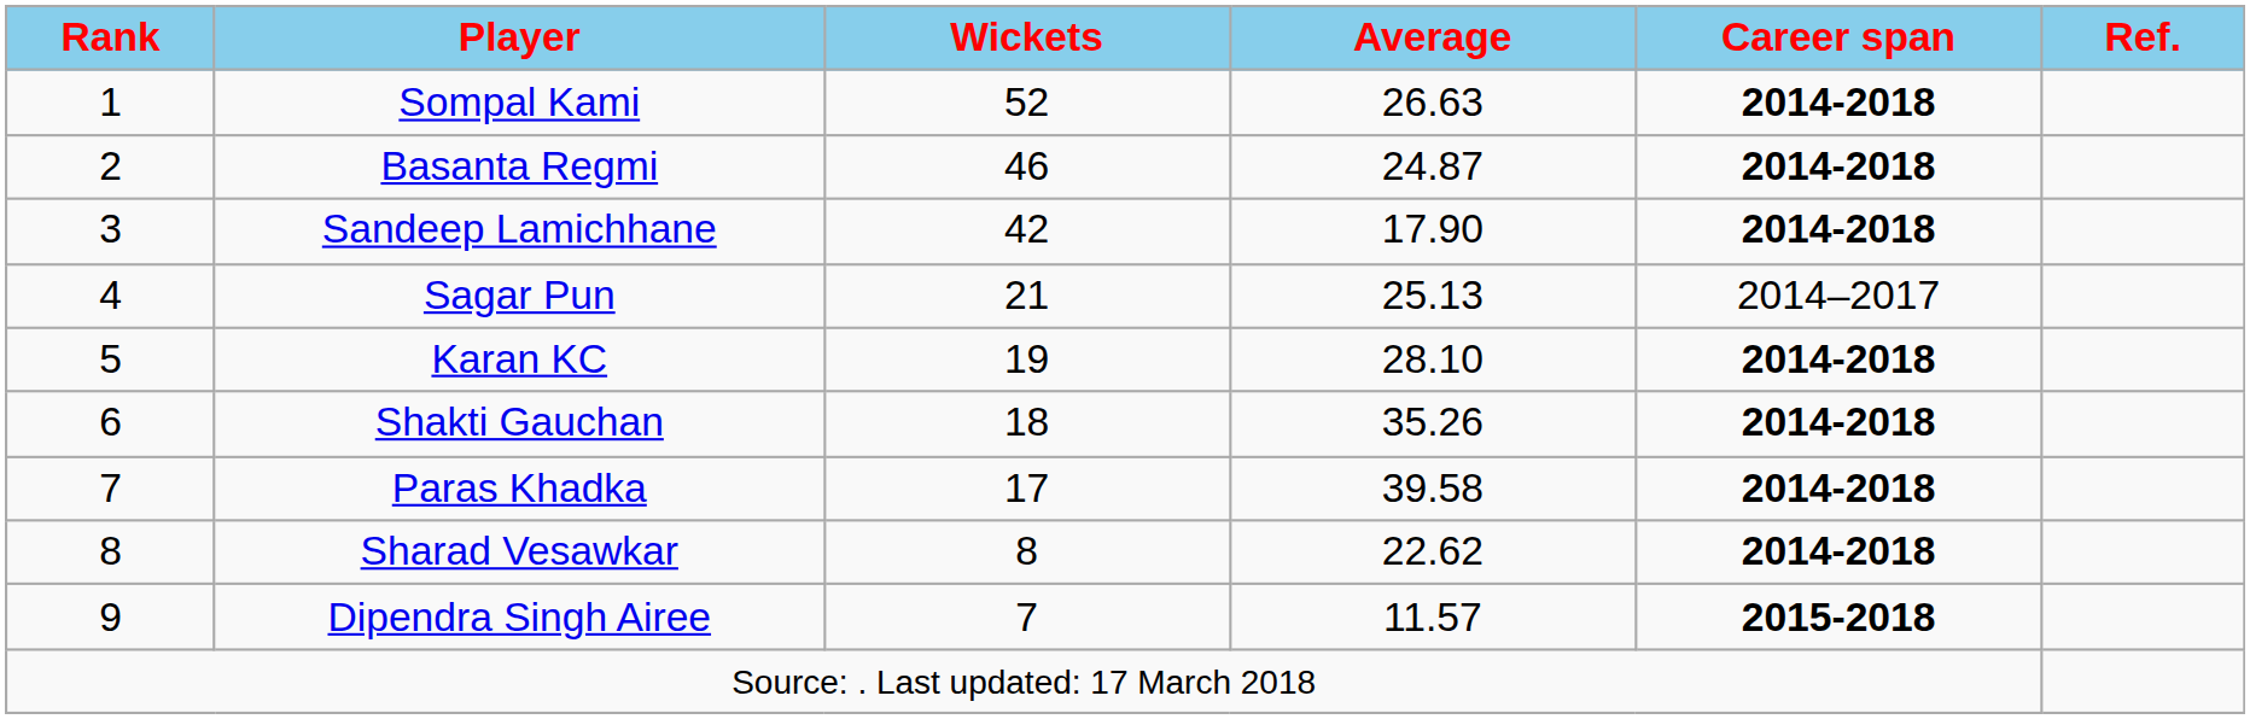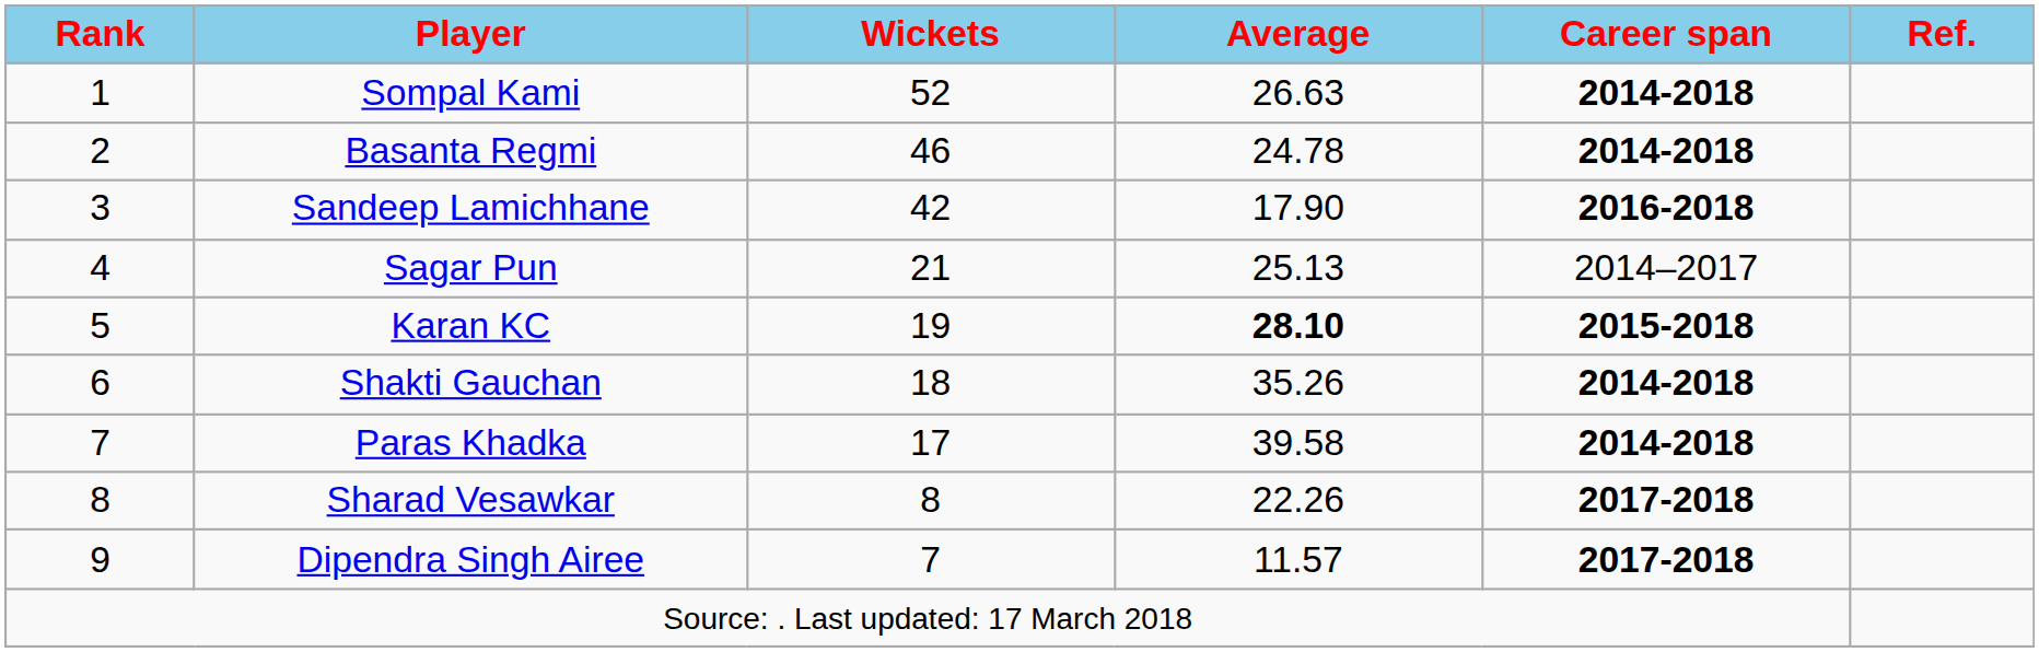 <table style="width:100%; text-align:center;" class="wikitable">
 <tr style="background:#9cf;">
 <th style="background:SkyBlue; color:Red; width:5%;" scope="col">Rank</th>
 <th style="background:SkyBlue; color:Red; width:15%;" scope="col">Player</th>
 <th style="background:SkyBlue; color:Red; width:10%;" scope="col">Wickets</th>
 <th style="background:SkyBlue; color:Red; width:10%;" scope="col">Average</th>
 <th style="background:SkyBlue; color:Red; width:10%;" scope="col">Career span</th>
 <th style="background:SkyBlue; color:Red; width:5%;" scope="col">Ref.</th>
 </tr>
 <tr>
 <td>1</td>
 <td><a href='#'>Sompal Kami</a></td>
 <td>52</td>
 <td>26.63</td>
 <td><strong>2014-2018</strong></td>
 <td></td>
 </tr>
 <tr>
 <td>2</td>
 <td><a href='#'>Basanta Regmi</a></td>
 <td>46</td>
-<td>24.87</td>
+<td>24.78</td>
 <td><strong>2014-2018</strong></td>
 <td></td>
 </tr>
 <tr>
 <td>3</td>
 <td><a href='#'>Sandeep Lamichhane</a></td>
 <td>42</td>
 <td>17.90</td>
-<td><strong>2014-2018</strong></td>
+<td><strong>2016-2018</strong></td>
 <td></td>
 </tr>
 <tr>
 <td>4</td>
 <td><a href='#'>Sagar Pun</a></td>
 <td>21</td>
 <td>25.13</td>
 <td>2014–2017</td>
 <td></td>
 </tr>
 <tr>
 <td>5</td>
 <td><a href='#'>Karan KC</a></td>
 <td>19</td>
-<td>28.10</td>
-<td><strong>2014-2018</strong></td>
+<td><strong>28.10</strong></td>
+<td><strong>2015-2018</strong></td>
 <td></td>
 </tr>
 <tr>
 <td>6</td>
 <td><a href='#'>Shakti Gauchan</a></td>
 <td>18</td>
 <td>35.26</td>
 <td><strong>2014-2018</strong></td>
 <td></td>
 </tr>
 <tr>
 <td>7</td>
 <td><a href='#'>Paras Khadka</a></td>
 <td>17</td>
 <td>39.58</td>
 <td><strong>2014-2018</strong></td>
 <td></td>
 </tr>
 <tr>
 <td>8</td>
 <td><a href='#'>Sharad Vesawkar</a></td>
 <td>8</td>
-<td>22.62</td>
-<td><strong>2014-2018</strong></td>
+<td>22.26</td>
+<td><strong>2017-2018</strong></td>
 <td></td>
 </tr>
 <tr>
 <td>9</td>
 <td><a href='#'>Dipendra Singh Airee</a></td>
 <td>7</td>
 <td>11.57</td>
-<td><strong>2015-2018</strong></td>
+<td><strong>2017-2018</strong></td>
 <td></td>
 </tr>
 <tr>
 <td colspan="5"><small>Source: . Last updated: 17 March 2018</small></td>
 <td></td>
 </tr>
 </table>
